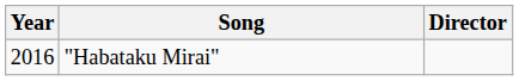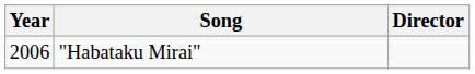 <table class="wikitable">
 <tr>
 <th>Year</th>
 <th width="260">Song</th>
 <th>Director</th>
 </tr>
 <tr>
-<td>2016</td>
+<td>2006</td>
 <td>"Habataku Mirai"</td>
 <td></td>
 </tr>
 </table>
